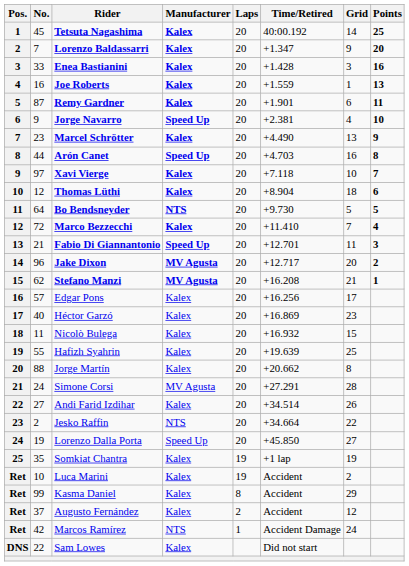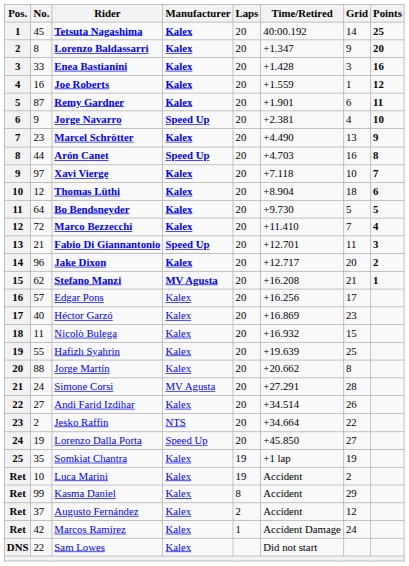 <table class="wikitable" style="font-size: 95%;">
 <tr>
 <th>Pos.</th>
 <th>No.</th>
 <th>Rider</th>
 <th>Manufacturer</th>
 <th>Laps</th>
 <th>Time/Retired</th>
 <th>Grid</th>
 <th>Points</th>
 </tr>
 <tr>
 <th>1</th>
 <td>45</td>
 <td> <strong><a href='#'>Tetsuta Nagashima</a></strong></td>
 <td><strong><a href='#'>Kalex</a></strong></td>
 <td>20</td>
 <td>40:00.192</td>
 <td>14</td>
 <td><strong>25</strong></td>
 </tr>
 <tr>
 <th>2</th>
-<td>7</td>
+<td>8</td>
 <td> <strong><a href='#'>Lorenzo Baldassarri</a></strong></td>
 <td><strong><a href='#'>Kalex</a></strong></td>
 <td>20</td>
 <td>+1.347</td>
 <td>9</td>
 <td><strong>20</strong></td>
 </tr>
 <tr>
 <th>3</th>
 <td>33</td>
 <td> <strong><a href='#'>Enea Bastianini</a></strong></td>
 <td><strong><a href='#'>Kalex</a></strong></td>
 <td>20</td>
 <td>+1.428</td>
 <td>3</td>
 <td><strong>16</strong></td>
 </tr>
 <tr>
 <th>4</th>
 <td>16</td>
 <td> <strong><a href='#'>Joe Roberts</a></strong></td>
 <td><strong><a href='#'>Kalex</a></strong></td>
 <td>20</td>
 <td>+1.559</td>
 <td>1</td>
-<td><strong>13</strong></td>
+<td><strong>12</strong></td>
 </tr>
 <tr>
 <th>5</th>
 <td>87</td>
 <td> <strong><a href='#'>Remy Gardner</a></strong></td>
 <td><strong><a href='#'>Kalex</a></strong></td>
 <td>20</td>
 <td>+1.901</td>
 <td>6</td>
 <td><strong>11</strong></td>
 </tr>
 <tr>
 <th>6</th>
 <td>9</td>
 <td> <strong><a href='#'>Jorge Navarro</a></strong></td>
 <td><strong><a href='#'>Speed Up</a></strong></td>
 <td>20</td>
 <td>+2.381</td>
 <td>4</td>
 <td><strong>10</strong></td>
 </tr>
 <tr>
 <th>7</th>
 <td>23</td>
 <td> <strong><a href='#'>Marcel Schrötter</a></strong></td>
 <td><strong><a href='#'>Kalex</a></strong></td>
 <td>20</td>
 <td>+4.490</td>
 <td>13</td>
 <td><strong>9</strong></td>
 </tr>
 <tr>
 <th>8</th>
 <td>44</td>
 <td> <strong><a href='#'>Arón Canet</a></strong></td>
 <td><strong><a href='#'>Speed Up</a></strong></td>
 <td>20</td>
 <td>+4.703</td>
 <td>16</td>
 <td><strong>8</strong></td>
 </tr>
 <tr>
 <th>9</th>
 <td>97</td>
 <td> <strong><a href='#'>Xavi Vierge</a></strong></td>
 <td><strong><a href='#'>Kalex</a></strong></td>
 <td>20</td>
 <td>+7.118</td>
 <td>10</td>
 <td><strong>7</strong></td>
 </tr>
 <tr>
 <th>10</th>
 <td>12</td>
 <td> <strong><a href='#'>Thomas Lüthi</a></strong></td>
 <td><strong><a href='#'>Kalex</a></strong></td>
 <td>20</td>
 <td>+8.904</td>
 <td>18</td>
 <td><strong>6</strong></td>
 </tr>
 <tr>
 <th>11</th>
 <td>64</td>
 <td> <strong><a href='#'>Bo Bendsneyder</a></strong></td>
-<td><strong><a href='#'>NTS</a></strong></td>
+<td><strong><a href='#'>Kalex</a></strong></td>
 <td>20</td>
 <td>+9.730</td>
 <td>5</td>
 <td><strong>5</strong></td>
 </tr>
 <tr>
 <th>12</th>
 <td>72</td>
 <td> <strong><a href='#'>Marco Bezzecchi</a></strong></td>
 <td><strong><a href='#'>Kalex</a></strong></td>
 <td>20</td>
 <td>+11.410</td>
 <td>7</td>
 <td><strong>4</strong></td>
 </tr>
 <tr>
 <th>13</th>
 <td>21</td>
 <td> <strong><a href='#'>Fabio Di Giannantonio</a></strong></td>
 <td><strong><a href='#'>Speed Up</a></strong></td>
 <td>20</td>
 <td>+12.701</td>
 <td>11</td>
 <td><strong>3</strong></td>
 </tr>
 <tr>
 <th>14</th>
 <td>96</td>
 <td> <strong><a href='#'>Jake Dixon</a></strong></td>
-<td><strong><a href='#'>MV Agusta</a></strong></td>
+<td><strong><a href='#'>Kalex</a></strong></td>
 <td>20</td>
 <td>+12.717</td>
 <td>20</td>
 <td><strong>2</strong></td>
 </tr>
 <tr>
 <th>15</th>
 <td>62</td>
 <td> <strong><a href='#'>Stefano Manzi</a></strong></td>
 <td><strong><a href='#'>MV Agusta</a></strong></td>
 <td>20</td>
 <td>+16.208</td>
 <td>21</td>
 <td><strong>1</strong></td>
 </tr>
 <tr>
 <th>16</th>
 <td>57</td>
 <td> <a href='#'>Edgar Pons</a></td>
 <td><a href='#'>Kalex</a></td>
 <td>20</td>
 <td>+16.256</td>
 <td>17</td>
 <td></td>
 </tr>
 <tr>
 <th>17</th>
 <td>40</td>
 <td> <a href='#'>Héctor Garzó</a></td>
 <td><a href='#'>Kalex</a></td>
 <td>20</td>
 <td>+16.869</td>
 <td>23</td>
 <td></td>
 </tr>
 <tr>
 <th>18</th>
 <td>11</td>
 <td> <a href='#'>Nicolò Bulega</a></td>
 <td><a href='#'>Kalex</a></td>
 <td>20</td>
 <td>+16.932</td>
 <td>15</td>
 <td></td>
 </tr>
 <tr>
 <th>19</th>
 <td>55</td>
 <td> <a href='#'>Hafizh Syahrin</a></td>
 <td><a href='#'>Kalex</a></td>
 <td>20</td>
 <td>+19.639</td>
 <td>25</td>
 <td></td>
 </tr>
 <tr>
 <th>20</th>
 <td>88</td>
 <td> <a href='#'>Jorge Martín</a></td>
 <td><a href='#'>Kalex</a></td>
 <td>20</td>
 <td>+20.662</td>
 <td>8</td>
 <td></td>
 </tr>
 <tr>
 <th>21</th>
 <td>24</td>
 <td> <a href='#'>Simone Corsi</a></td>
 <td><a href='#'>MV Agusta</a></td>
 <td>20</td>
 <td>+27.291</td>
 <td>28</td>
 <td></td>
 </tr>
 <tr>
 <th>22</th>
 <td>27</td>
 <td> <a href='#'>Andi Farid Izdihar</a></td>
 <td><a href='#'>Kalex</a></td>
 <td>20</td>
 <td>+34.514</td>
 <td>26</td>
 <td></td>
 </tr>
 <tr>
 <th>23</th>
 <td>2</td>
 <td> <a href='#'>Jesko Raffin</a></td>
 <td><a href='#'>NTS</a></td>
 <td>20</td>
 <td>+34.664</td>
 <td>22</td>
 <td></td>
 </tr>
 <tr>
 <th>24</th>
 <td>19</td>
 <td> <a href='#'>Lorenzo Dalla Porta</a></td>
 <td><a href='#'>Speed Up</a></td>
 <td>20</td>
 <td>+45.850</td>
 <td>27</td>
 <td></td>
 </tr>
 <tr>
 <th>25</th>
 <td>35</td>
 <td> <a href='#'>Somkiat Chantra</a></td>
 <td><a href='#'>Kalex</a></td>
 <td>19</td>
 <td>+1 lap</td>
 <td>19</td>
 <td></td>
 </tr>
 <tr>
 <th>Ret</th>
 <td>10</td>
 <td> <a href='#'>Luca Marini</a></td>
 <td><a href='#'>Kalex</a></td>
 <td>19</td>
 <td>Accident</td>
 <td>2</td>
 <td></td>
 </tr>
 <tr>
 <th>Ret</th>
 <td>99</td>
 <td> <a href='#'>Kasma Daniel</a></td>
 <td><a href='#'>Kalex</a></td>
 <td>8</td>
 <td>Accident</td>
 <td>29</td>
 <td></td>
 </tr>
 <tr>
 <th>Ret</th>
 <td>37</td>
 <td> <a href='#'>Augusto Fernández</a></td>
 <td><a href='#'>Kalex</a></td>
 <td>2</td>
 <td>Accident</td>
 <td>12</td>
 <td></td>
 </tr>
 <tr>
 <th>Ret</th>
 <td>42</td>
 <td> <a href='#'>Marcos Ramírez</a></td>
-<td><a href='#'>NTS</a></td>
+<td><a href='#'>Kalex</a></td>
 <td>1</td>
 <td>Accident Damage</td>
 <td>24</td>
 <td></td>
 </tr>
 <tr>
 <th>DNS</th>
 <td>22</td>
 <td> <a href='#'>Sam Lowes</a></td>
 <td><a href='#'>Kalex</a></td>
 <td></td>
 <td>Did not start</td>
 <td></td>
 <td></td>
 </tr>
 <tr>
 <th colspan=8></th>
 </tr>
 </table>
